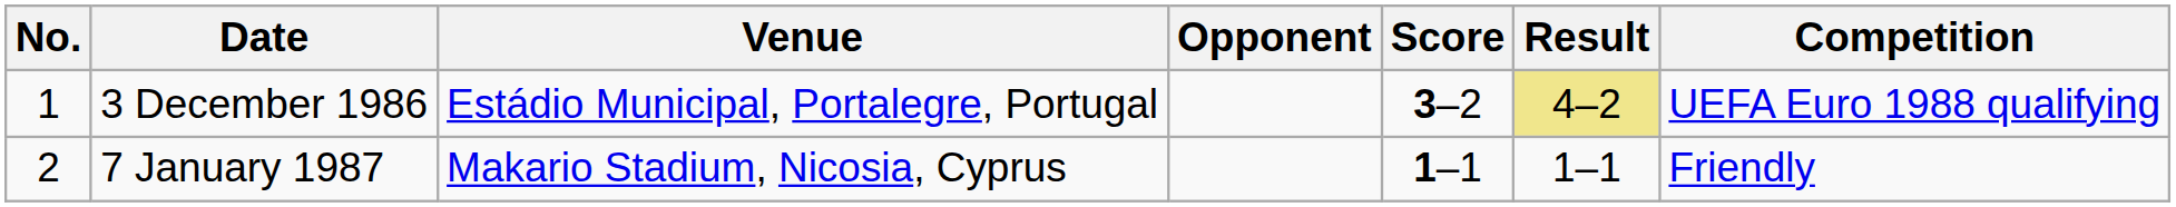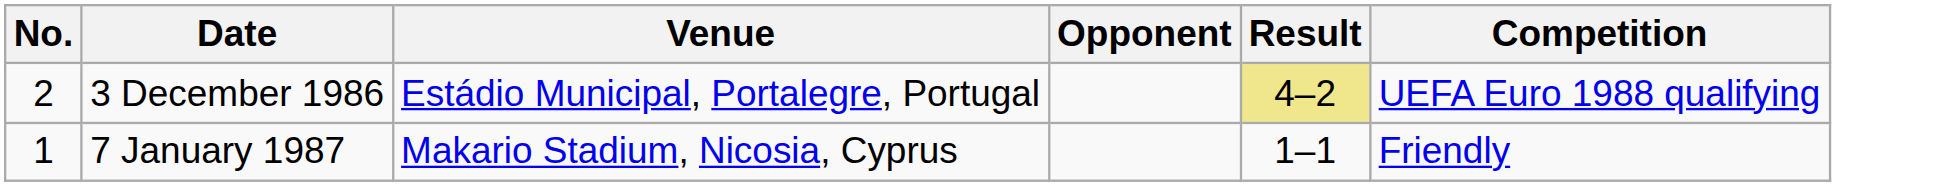 <table class="wikitable plainrowheaders">
 <tr>
 <th>No.</th>
 <th>Date</th>
 <th>Venue</th>
 <th>Opponent</th>
-<th>Score</th>
 <th>Result</th>
 <th>Competition</th>
 </tr>
 <tr>
-<td align="center">1</td>
+<td align="center">2</td>
 <td>3 December 1986</td>
 <td><a href='#'>Estádio Municipal</a>, <a href='#'>Portalegre</a>, Portugal</td>
 <td></td>
-<td align="center"><strong>3</strong>–2</td>
 <td align="center" style="background: khaki;">4–2</td>
 <td><a href='#'>UEFA Euro 1988 qualifying</a></td>
 </tr>
 <tr>
-<td align="center">2</td>
+<td align="center">1</td>
 <td>7 January 1987</td>
 <td><a href='#'>Makario Stadium</a>, <a href='#'>Nicosia</a>, Cyprus</td>
 <td></td>
-<td align="center"><strong>1</strong>–1</td>
 <td align="center">1–1</td>
 <td><a href='#'>Friendly</a></td>
 </tr>
 </table>
